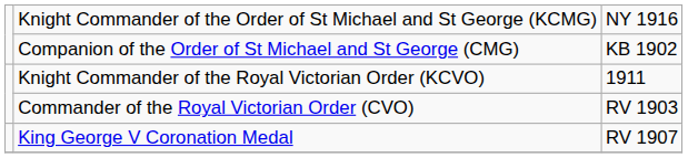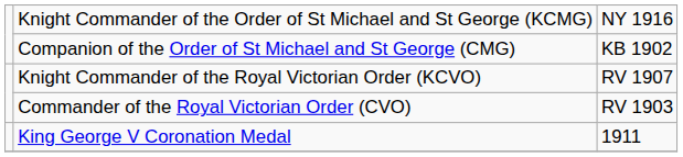 <table class="wikitable">
 <tr>
 <td rowspan=2></td>
 <td>Knight Commander of the Order of St Michael and St George (KCMG)</td>
 <td>NY 1916</td>
 </tr>
 <tr>
 <td>Companion of the <a href='#'>Order of St Michael and St George</a> (CMG)</td>
 <td>KB 1902</td>
 </tr>
 <tr>
 <td rowspan=2></td>
 <td>Knight Commander of the Royal Victorian Order (KCVO)</td>
-<td>1911</td>
+<td>RV 1907</td>
 </tr>
 <tr>
 <td>Commander of the <a href='#'>Royal Victorian Order</a> (CVO)</td>
 <td>RV 1903</td>
 </tr>
 <tr>
 <td></td>
 <td><a href='#'>King George V Coronation Medal</a></td>
-<td>RV 1907</td>
+<td>1911</td>
 </tr>
 <tr>
 </tr>
 </table>
